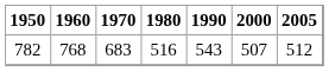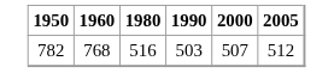 <table align="center" rules="all" cellspacing="0" cellpadding="4" style="border: 1px solid #999; border-right: 2px solid #999; border-bottom:2px solid #999">
 <tr>
 <th>1950</th>
 <th>1960</th>
-<th>1970</th>
 <th>1980</th>
 <th>1990</th>
 <th>2000</th>
 <th>2005</th>
 </tr>
 <tr>
 <td align=center>782</td>
 <td align=center>768</td>
-<td align=center>683</td>
 <td align=center>516</td>
-<td align=center>543</td>
+<td align=center>503</td>
 <td align=center>507</td>
 <td align=center>512</td>
 </tr>
 </table>
